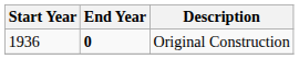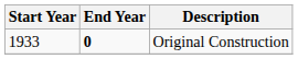 <table class="wikitable">
 <tr>
 <th>Start Year</th>
 <th>End Year</th>
 <th>Description</th>
 </tr>
 <tr>
-<td>1936</td>
+<td>1933</td>
 <td><strong>0</strong></td>
 <td>Original Construction</td>
 </tr>
 <tr>
 </tr>
 </table>
